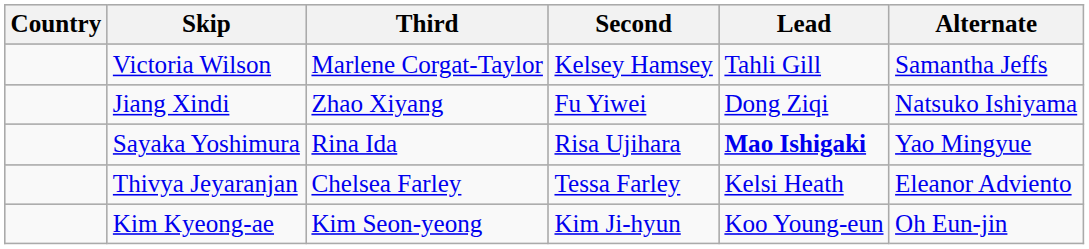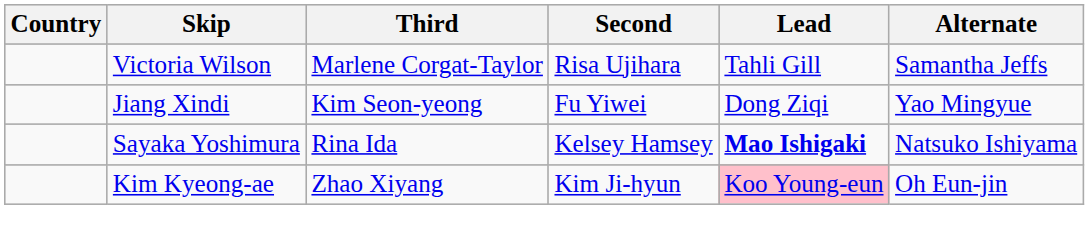 <table class=wikitable>
 <tr>
 <th>Country</th>
 <th>Skip</th>
 <th>Third</th>
 <th>Second</th>
 <th>Lead</th>
 <th>Alternate</th>
 </tr>
 <tr>
 <td></td>
 <td><a href='#'>Victoria Wilson</a></td>
 <td><a href='#'>Marlene Corgat-Taylor</a></td>
-<td><a href='#'>Kelsey Hamsey</a></td>
+<td><a href='#'>Risa Ujihara</a></td>
 <td><a href='#'>Tahli Gill</a></td>
 <td><a href='#'>Samantha Jeffs</a></td>
 </tr>
 <tr>
 <td></td>
 <td><a href='#'>Jiang Xindi</a></td>
-<td><a href='#'>Zhao Xiyang</a></td>
+<td><a href='#'>Kim Seon-yeong</a></td>
 <td><a href='#'>Fu Yiwei</a></td>
 <td><a href='#'>Dong Ziqi</a></td>
-<td><a href='#'>Natsuko Ishiyama</a></td>
+<td><a href='#'>Yao Mingyue</a></td>
 </tr>
 <tr>
 <td></td>
 <td><a href='#'>Sayaka Yoshimura</a></td>
 <td><a href='#'>Rina Ida</a></td>
-<td><a href='#'>Risa Ujihara</a></td>
+<td><a href='#'>Kelsey Hamsey</a></td>
 <td><strong><a href='#'>Mao Ishigaki</a></strong></td>
-<td><a href='#'>Yao Mingyue</a></td>
-</tr>
-<tr>
-<td></td>
-<td><a href='#'>Thivya Jeyaranjan</a></td>
-<td><a href='#'>Chelsea Farley</a></td>
-<td><a href='#'>Tessa Farley</a></td>
-<td><a href='#'>Kelsi Heath</a></td>
-<td><a href='#'>Eleanor Adviento</a></td>
+<td><a href='#'>Natsuko Ishiyama</a></td>
 </tr>
 <tr>
 <td></td>
 <td><a href='#'>Kim Kyeong-ae</a></td>
-<td><a href='#'>Kim Seon-yeong</a></td>
+<td><a href='#'>Zhao Xiyang</a></td>
 <td><a href='#'>Kim Ji-hyun</a></td>
-<td><a href='#'>Koo Young-eun</a></td>
+<td style="background: pink;"><a href='#'>Koo Young-eun</a></td>
 <td><a href='#'>Oh Eun-jin</a></td>
 </tr>
 </table>
